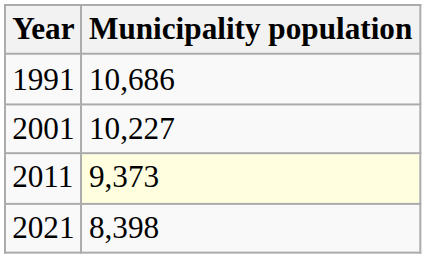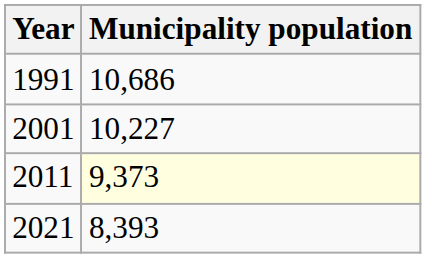 <table class=wikitable>
 <tr>
 <th>Year</th>
 <th>Municipality population</th>
 </tr>
 <tr>
 <td>1991</td>
 <td>10,686</td>
 </tr>
 <tr>
 <td>2001</td>
 <td>10,227</td>
 </tr>
 <tr>
 <td>2011</td>
 <td style="background: lightyellow;">9,373</td>
 </tr>
 <tr>
 <td>2021</td>
-<td>8,398</td>
+<td>8,393</td>
 </tr>
 </table>
